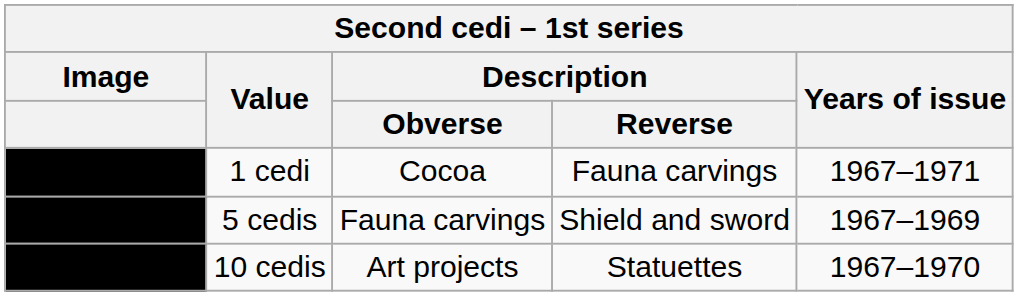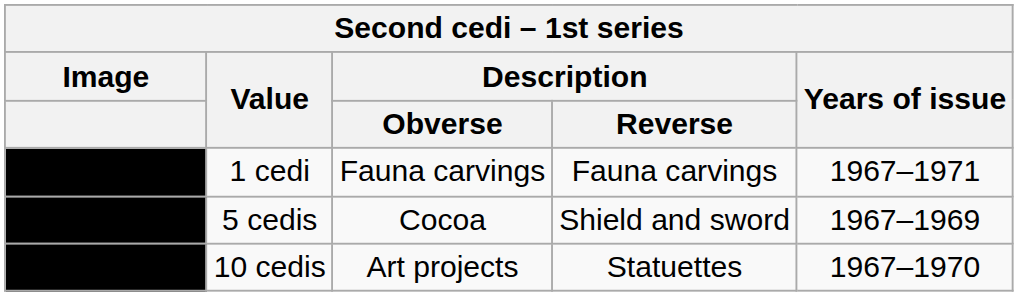 <table class="wikitable" style="font-size: 90% style="width:100%; text-align: center">
 <tr>
 <th colspan=7>Second cedi – 1st series<br></th>
 </tr>
 <tr>
 <th rowspan=1>Image</th>
 <th rowspan=2>Value</th>
 <th colspan=2>Description</th>
 <th rowspan=2>Years of issue</th>
 </tr>
 <tr>
 <th></th>
 <th>Obverse</th>
 <th>Reverse</th>
 </tr>
 <tr>
 <td style="width:100px" align="center" bgcolor="#000000"></td>
 <td align="center">1 cedi</td>
-<td align="center">Cocoa</td>
+<td align="center">Fauna carvings</td>
 <td align="center">Fauna carvings</td>
 <td align="center">1967–1971</td>
 </tr>
 <tr>
 <td style="width:100px" align="center" bgcolor="#000000"></td>
 <td align="center">5 cedis</td>
-<td align="center">Fauna carvings</td>
+<td align="center">Cocoa</td>
 <td align="center">Shield and sword</td>
 <td align="center">1967–1969</td>
 </tr>
 <tr>
 <td style="width:100px" align="center" bgcolor="#000000"></td>
 <td align="center">10 cedis</td>
 <td align="center">Art projects</td>
 <td align="center">Statuettes</td>
 <td align="center">1967–1970</td>
 </tr>
 </table>
